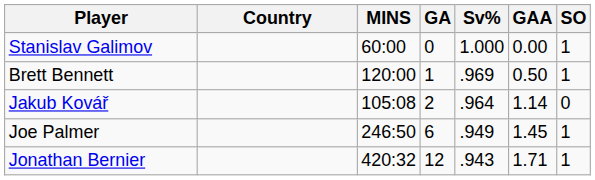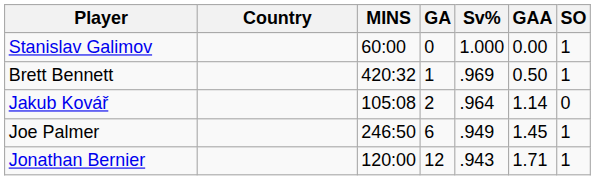 <table class="wikitable">
 <tr>
 <th width=165>Player</th>
 <th width=135>Country</th>
 <th width=20>MINS</th>
 <th width=20>GA</th>
 <th width=20>Sv%</th>
 <th width=20>GAA</th>
 <th width=20>SO</th>
 </tr>
 <tr>
 <td><a href='#'>Stanislav Galimov</a></td>
 <td></td>
 <td>60:00</td>
 <td>0</td>
 <td>1.000</td>
 <td>0.00</td>
 <td>1</td>
 </tr>
 <tr>
 <td>Brett Bennett</td>
 <td></td>
-<td>120:00</td>
+<td>420:32</td>
 <td>1</td>
 <td>.969</td>
 <td>0.50</td>
 <td>1</td>
 </tr>
 <tr>
 <td><a href='#'>Jakub Kovář</a></td>
 <td></td>
 <td>105:08</td>
 <td>2</td>
 <td>.964</td>
 <td>1.14</td>
 <td>0</td>
 </tr>
 <tr>
 <td>Joe Palmer</td>
 <td></td>
 <td>246:50</td>
 <td>6</td>
 <td>.949</td>
 <td>1.45</td>
 <td>1</td>
 </tr>
 <tr>
 <td><a href='#'>Jonathan Bernier</a></td>
 <td></td>
-<td>420:32</td>
+<td>120:00</td>
 <td>12</td>
 <td>.943</td>
 <td>1.71</td>
 <td>1</td>
 </tr>
 </table>
